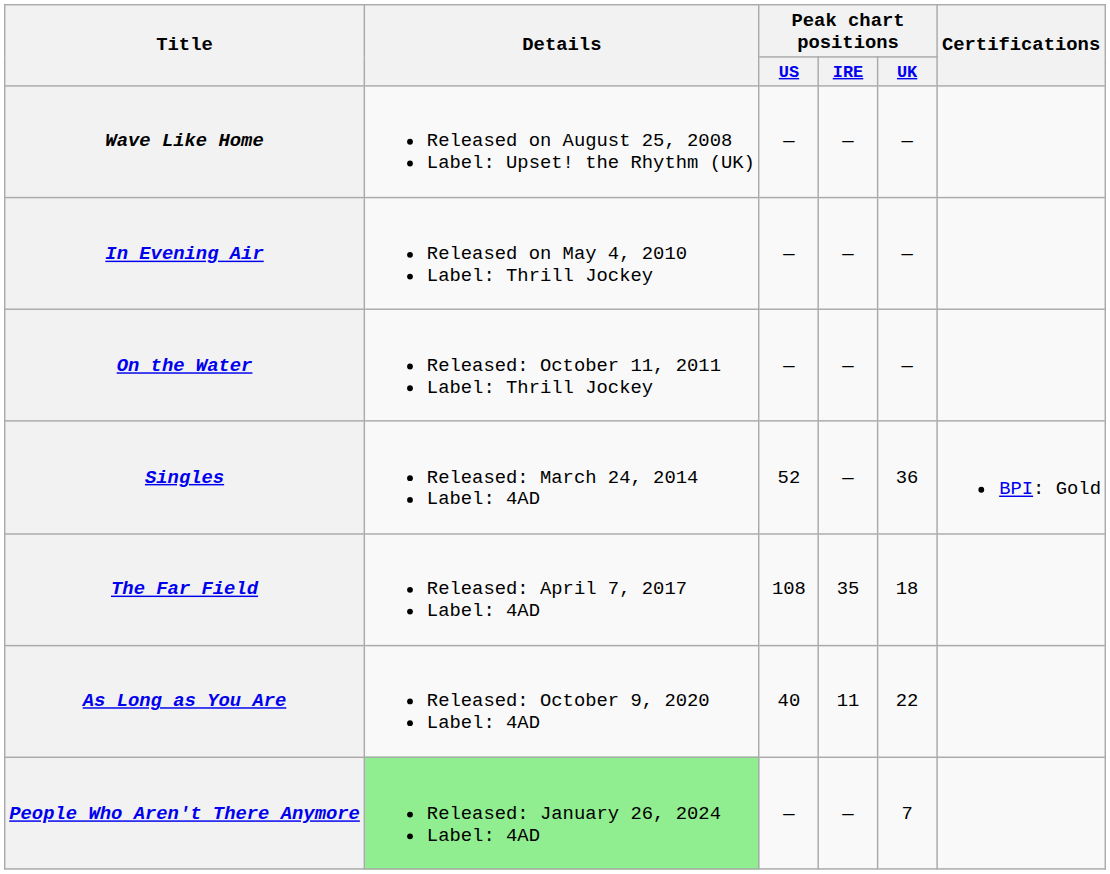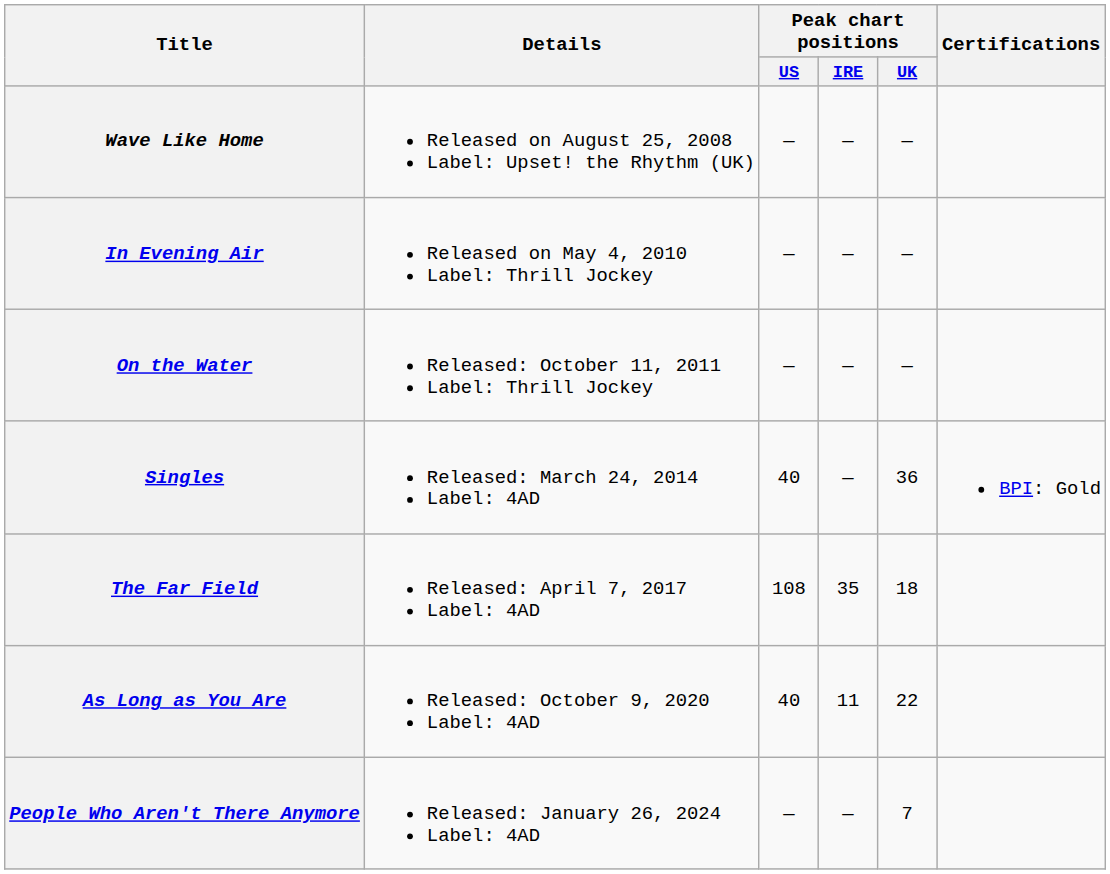 <table class="wikitable plainrowheaders">
 <tr>
 <th scope="col" rowspan="2">Title</th>
 <th scope="col" rowspan="2">Details</th>
 <th scope="col" colspan="3">Peak chart positions</th>
 <th scope="col" rowspan="2">Certifications</th>
 </tr>
 <tr>
 <th scope="col" style="width:3em;font-size:90%"><a href='#'>US</a><br></th>
 <th scope="col" style="width:3em;font-size:90%"><a href='#'>IRE</a><br></th>
 <th scope="col" style="width:3em;font-size:90%"><a href='#'>UK</a><br></th>
 </tr>
 <tr>
 <th scope="row"><em>Wave Like Home</em></th>
 <td><br><ul><li>Released on August 25, 2008</li><li>Label: Upset! the Rhythm (UK)</li></ul></td>
 <td align="center">—</td>
 <td align="center">—</td>
 <td align="center">—</td>
 <td></td>
 </tr>
 <tr>
 <th scope="row"><em><a href='#'>In Evening Air</a></em></th>
 <td><br><ul><li>Released on May 4, 2010</li><li>Label: Thrill Jockey</li></ul></td>
 <td align="center">—</td>
 <td align="center">—</td>
 <td align="center">—</td>
 <td></td>
 </tr>
 <tr>
 <th scope="row"><em><a href='#'>On the Water</a></em></th>
 <td><br><ul><li>Released: October 11, 2011</li><li>Label: Thrill Jockey</li></ul></td>
 <td align="center">—</td>
 <td align="center">—</td>
 <td align="center">—</td>
 <td></td>
 </tr>
 <tr>
 <th scope="row"><em><a href='#'>Singles</a></em></th>
 <td><br><ul><li>Released: March 24, 2014</li><li>Label: 4AD</li></ul></td>
-<td align="center">52</td>
+<td align="center">40</td>
 <td align="center">—</td>
 <td align="center">36</td>
 <td><br><ul><li><a href='#'>BPI</a>: Gold</li></ul></td>
 </tr>
 <tr>
 <th scope="row"><em><a href='#'>The Far Field</a></em></th>
 <td><br><ul><li>Released: April 7, 2017</li><li>Label: 4AD</li></ul></td>
 <td align="center">108</td>
 <td align="center">35<br></td>
 <td align="center">18</td>
 <td></td>
 </tr>
 <tr>
 <th scope="row"><em><a href='#'>As Long as You Are</a></em></th>
 <td><br><ul><li>Released: October 9, 2020</li><li>Label: 4AD</li></ul></td>
 <td align="center">40</td>
 <td align="center">11</td>
 <td align="center">22</td>
 <td></td>
 </tr>
 <tr>
 <th scope="row"><em><a href='#'>People Who Aren't There Anymore</a></em></th>
-<td style="background: lightgreen;"><br><ul><li>Released: January 26, 2024</li><li>Label: 4AD</li></ul></td>
+<td><br><ul><li>Released: January 26, 2024</li><li>Label: 4AD</li></ul></td>
 <td align="center">—</td>
 <td align="center">—</td>
 <td align="center">7</td>
 <td></td>
 </tr>
 </table>
